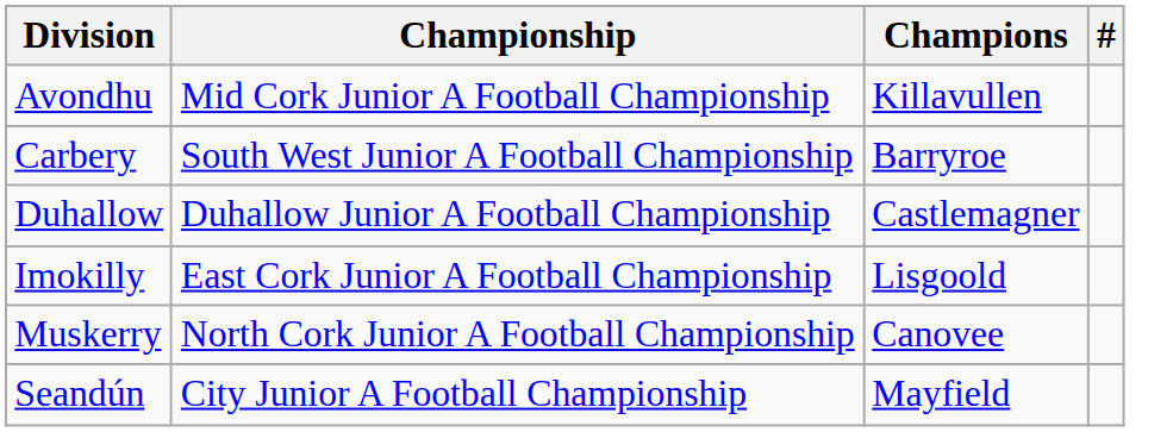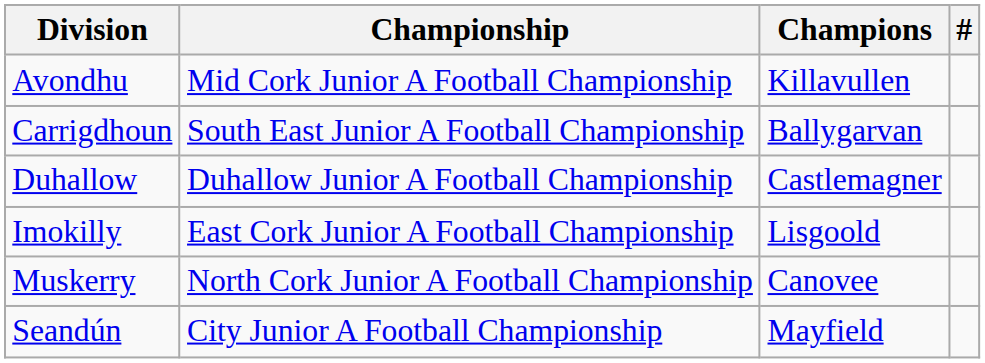 <table class="wikitable">
 <tr>
 <th>Division</th>
 <th>Championship</th>
 <th>Champions</th>
 <th>#</th>
 </tr>
 <tr>
 <td><a href='#'>Avondhu</a></td>
 <td><a href='#'>Mid Cork Junior A Football Championship</a></td>
 <td><a href='#'>Killavullen</a></td>
 <td></td>
 </tr>
 <tr>
-<td><a href='#'>Carbery</a></td>
-<td><a href='#'>South West Junior A Football Championship</a></td>
-<td><a href='#'>Barryroe</a></td>
+<td><a href='#'>Carrigdhoun</a></td>
+<td><a href='#'>South East Junior A Football Championship</a></td>
+<td><a href='#'>Ballygarvan</a></td>
 <td></td>
 </tr>
 <tr>
 <td><a href='#'>Duhallow</a></td>
 <td><a href='#'>Duhallow Junior A Football Championship</a></td>
 <td><a href='#'>Castlemagner</a></td>
 <td></td>
 </tr>
 <tr>
 <td><a href='#'>Imokilly</a></td>
 <td><a href='#'>East Cork Junior A Football Championship</a></td>
 <td><a href='#'>Lisgoold</a></td>
 <td></td>
 </tr>
 <tr>
 <td><a href='#'>Muskerry</a></td>
 <td><a href='#'>North Cork Junior A Football Championship</a></td>
 <td><a href='#'>Canovee</a></td>
 <td></td>
 </tr>
 <tr>
 <td><a href='#'>Seandún</a></td>
 <td><a href='#'>City Junior A Football Championship</a></td>
 <td><a href='#'>Mayfield</a></td>
 <td></td>
 </tr>
 </table>
